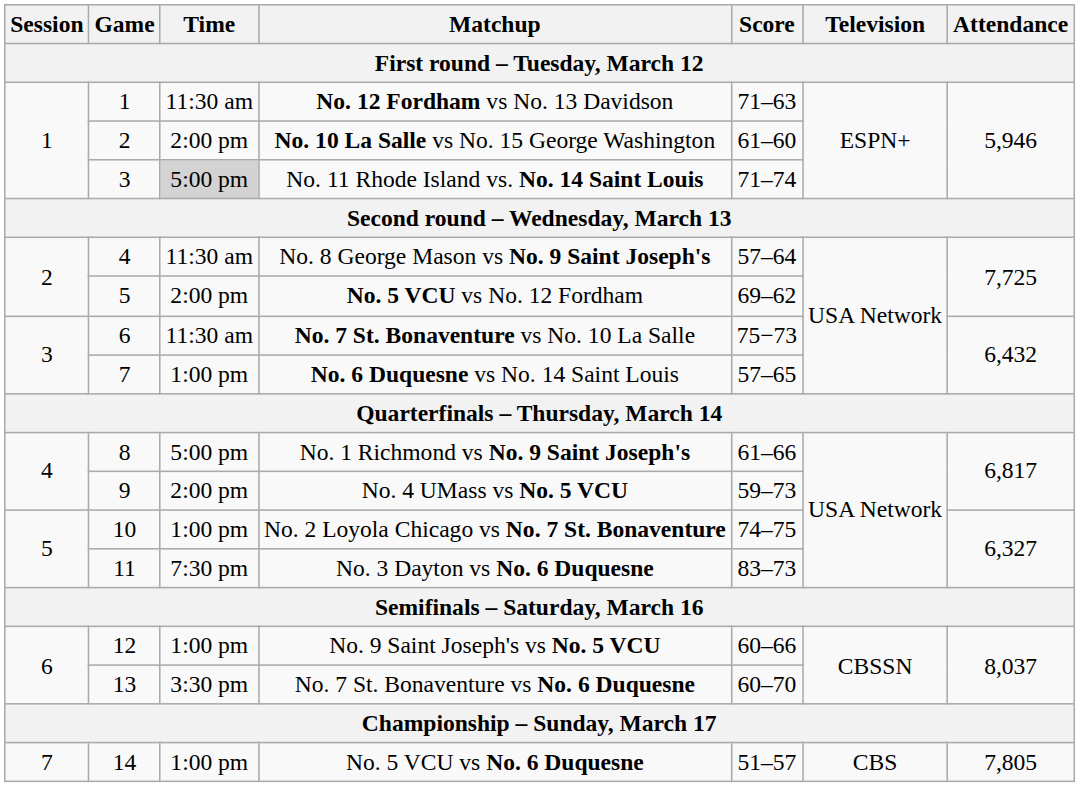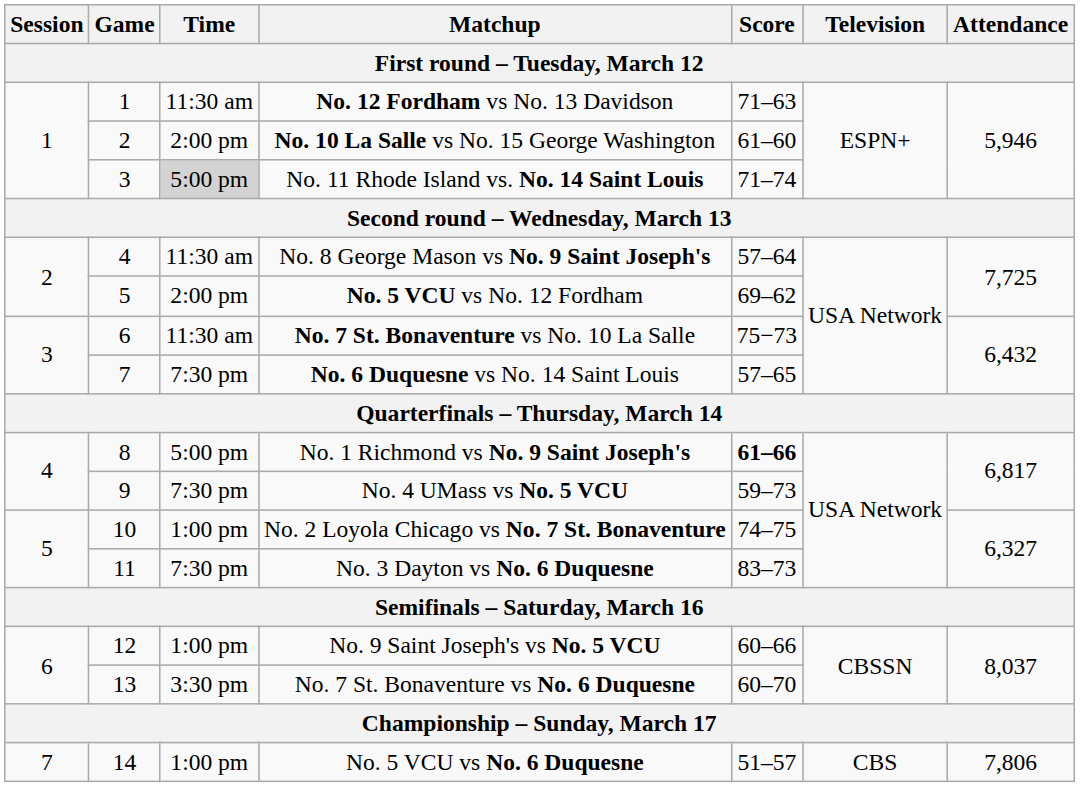 <table class="wikitable" style="font-size: 95%;text-align:center">
 <tr>
 <th>Session</th>
 <th>Game</th>
 <th>Time</th>
 <th>Matchup</th>
 <th>Score</th>
 <th>Television</th>
 <th>Attendance</th>
 </tr>
 <tr>
 <th colspan="7">First round – Tuesday, March 12</th>
 </tr>
 <tr>
 <td rowspan="3">1</td>
 <td>1</td>
 <td>11:30 am</td>
 <td><strong>No. 12 Fordham</strong> vs No. 13 Davidson</td>
 <td>71–63 </td>
 <td rowspan="3">ESPN+</td>
 <td rowspan="3">5,946</td>
 </tr>
 <tr>
 <td>2</td>
 <td>2:00 pm</td>
 <td><strong>No. 10 La Salle</strong> vs No. 15 George Washington</td>
 <td>61–60</td>
 </tr>
 <tr>
 <td>3</td>
 <td style="background: lightgrey;">5:00 pm</td>
 <td>No. 11 Rhode Island vs. <strong>No. 14 Saint Louis</strong></td>
 <td>71–74</td>
 </tr>
 <tr>
 <th colspan="7">Second round – Wednesday, March 13</th>
 </tr>
 <tr>
 <td rowspan="2">2</td>
 <td>4</td>
 <td>11:30 am</td>
 <td>No. 8 George Mason vs <strong>No. 9 Saint Joseph's</strong></td>
 <td>57–64</td>
 <td rowspan="4">USA Network</td>
 <td rowspan="2">7,725</td>
 </tr>
 <tr>
 <td>5</td>
 <td>2:00 pm</td>
 <td><strong>No. 5 VCU</strong> vs No. 12 Fordham</td>
 <td>69–62</td>
 </tr>
 <tr>
 <td rowspan="2">3</td>
 <td>6</td>
 <td>11:30 am</td>
 <td><strong>No. 7 St. Bonaventure</strong> vs No. 10 La Salle</td>
 <td>75−73</td>
 <td rowspan="2">6,432</td>
 </tr>
 <tr>
 <td>7</td>
-<td>1:00 pm</td>
+<td>7:30 pm</td>
 <td><strong>No. 6 Duquesne</strong> vs No. 14 Saint Louis</td>
 <td>57–65</td>
 </tr>
 <tr>
 <th colspan="7">Quarterfinals – Thursday, March 14</th>
 </tr>
 <tr>
 <td rowspan="2">4</td>
 <td>8</td>
 <td>5:00 pm</td>
 <td>No. 1 Richmond vs <strong>No. 9 Saint Joseph's</strong></td>
-<td>61–66</td>
+<td><strong>61–66</strong></td>
 <td rowspan="4">USA Network</td>
 <td rowspan="2">6,817</td>
 </tr>
 <tr>
 <td>9</td>
-<td>2:00 pm</td>
+<td>7:30 pm</td>
 <td>No. 4 UMass vs <strong>No. 5 VCU</strong></td>
 <td>59–73</td>
 </tr>
 <tr>
 <td rowspan="2">5</td>
 <td>10</td>
 <td>1:00 pm</td>
 <td>No. 2 Loyola Chicago vs <strong>No. 7 St. Bonaventure</strong></td>
 <td>74–75</td>
 <td rowspan="2">6,327</td>
 </tr>
 <tr>
 <td>11</td>
 <td>7:30 pm</td>
 <td>No. 3 Dayton vs <strong>No. 6 Duquesne</strong></td>
 <td>83–73</td>
 </tr>
 <tr>
 <th colspan="7">Semifinals – Saturday, March 16</th>
 </tr>
 <tr>
 <td rowspan="2">6</td>
 <td>12</td>
 <td>1:00 pm</td>
 <td>No. 9 Saint Joseph's vs <strong>No. 5 VCU</strong></td>
 <td>60–66</td>
 <td rowspan="2">CBSSN</td>
 <td rowspan="2">8,037</td>
 </tr>
 <tr>
 <td>13</td>
 <td>3:30 pm</td>
 <td>No. 7 St. Bonaventure vs <strong>No. 6 Duquesne</strong></td>
 <td>60–70</td>
 </tr>
 <tr>
 <th colspan="7">Championship – Sunday, March 17</th>
 </tr>
 <tr>
 <td>7</td>
 <td>14</td>
 <td>1:00 pm</td>
 <td>No. 5 VCU vs <strong>No. 6 Duquesne</strong></td>
 <td>51–57</td>
 <td>CBS</td>
-<td>7,805</td>
+<td>7,806</td>
 </tr>
 </table>
